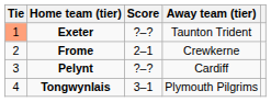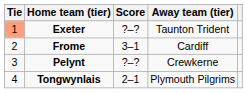 <table class="wikitable" style="text-align:center; font-size:85%">
 <tr>
 <th>Tie</th>
 <th>Home team (tier)</th>
 <th>Score</th>
 <th>Away team (tier)</th>
 <th></th>
 </tr>
 <tr>
 <td align="center" style="background: lightsalmon;">1</td>
 <td><strong>Exeter</strong></td>
 <td align="center">?–?</td>
 <td>Taunton Trident</td>
 <td></td>
 </tr>
 <tr>
 <td align="center">2</td>
 <td><strong>Frome</strong></td>
-<td align="center">2–1</td>
-<td>Crewkerne</td>
+<td align="center">3–1</td>
+<td>Cardiff</td>
 <td></td>
 </tr>
 <tr>
 <td align="center">3</td>
 <td><strong>Pelynt</strong></td>
 <td align="center">?–?</td>
-<td>Cardiff</td>
+<td>Crewkerne</td>
 <td></td>
 </tr>
 <tr>
 <td align="center">4</td>
 <td><strong>Tongwynlais</strong></td>
-<td align="center">3–1</td>
+<td align="center">2–1</td>
 <td>Plymouth Pilgrims</td>
 <td></td>
 </tr>
 </table>
